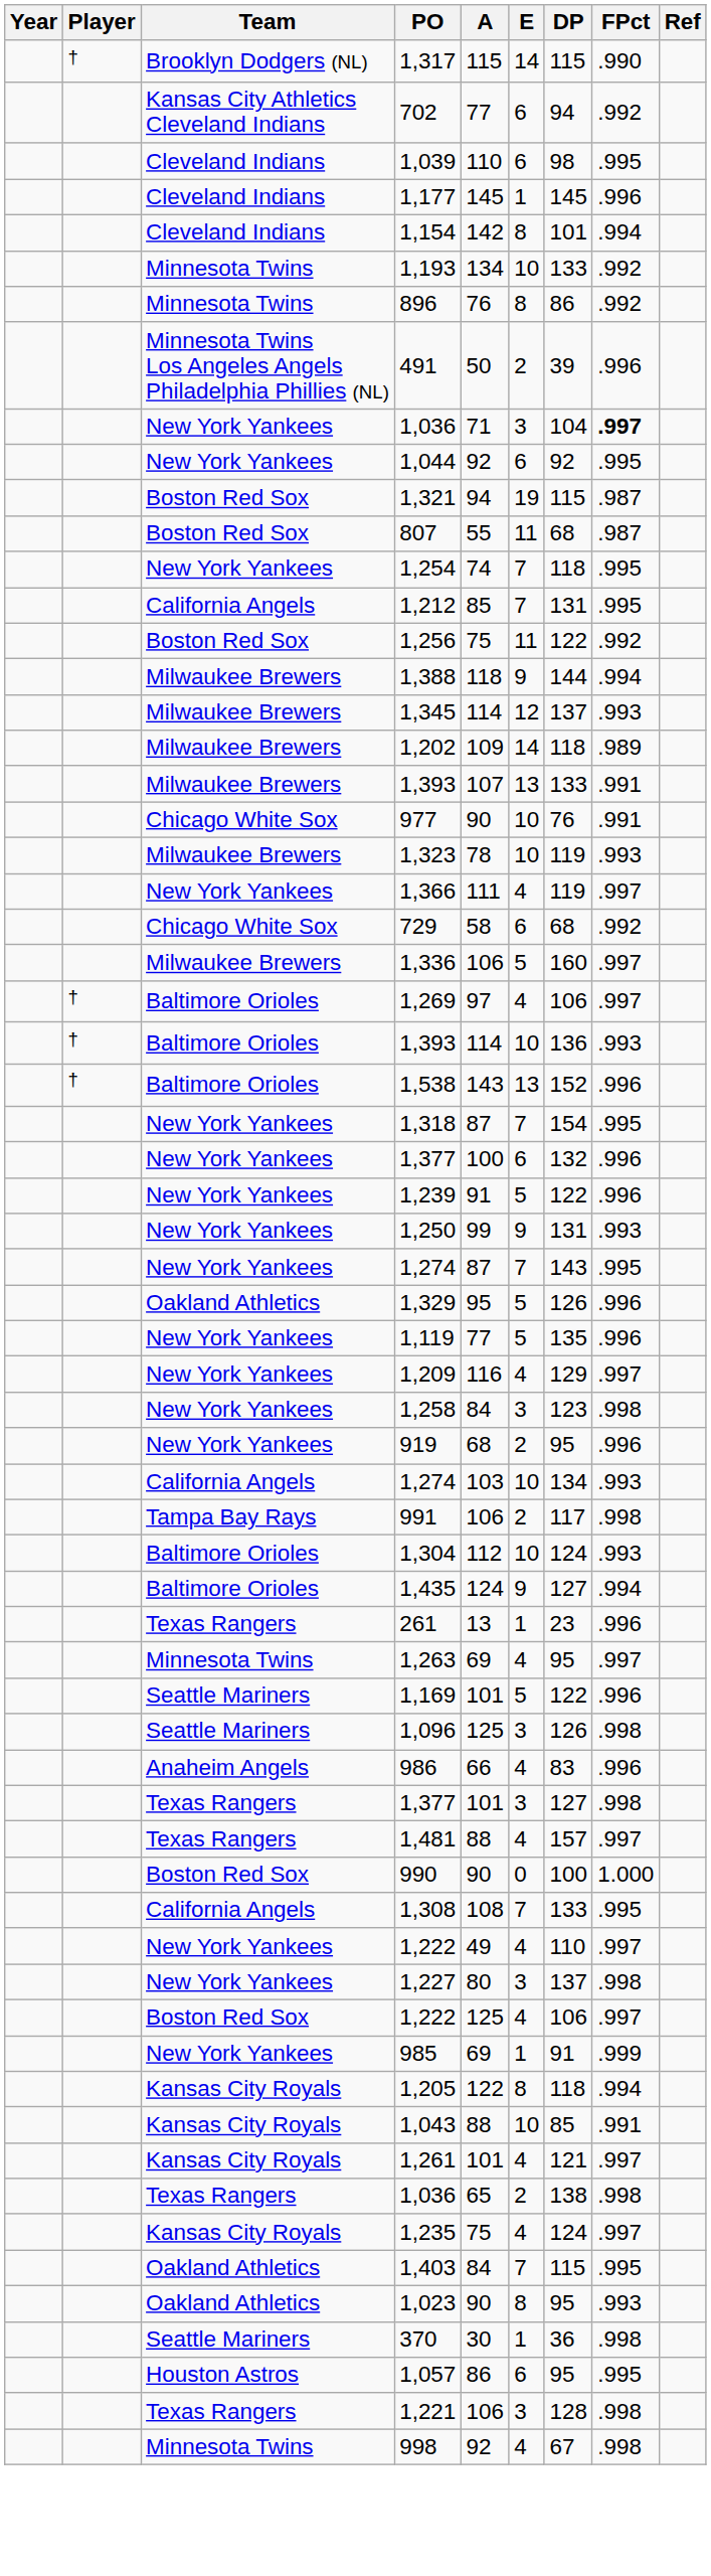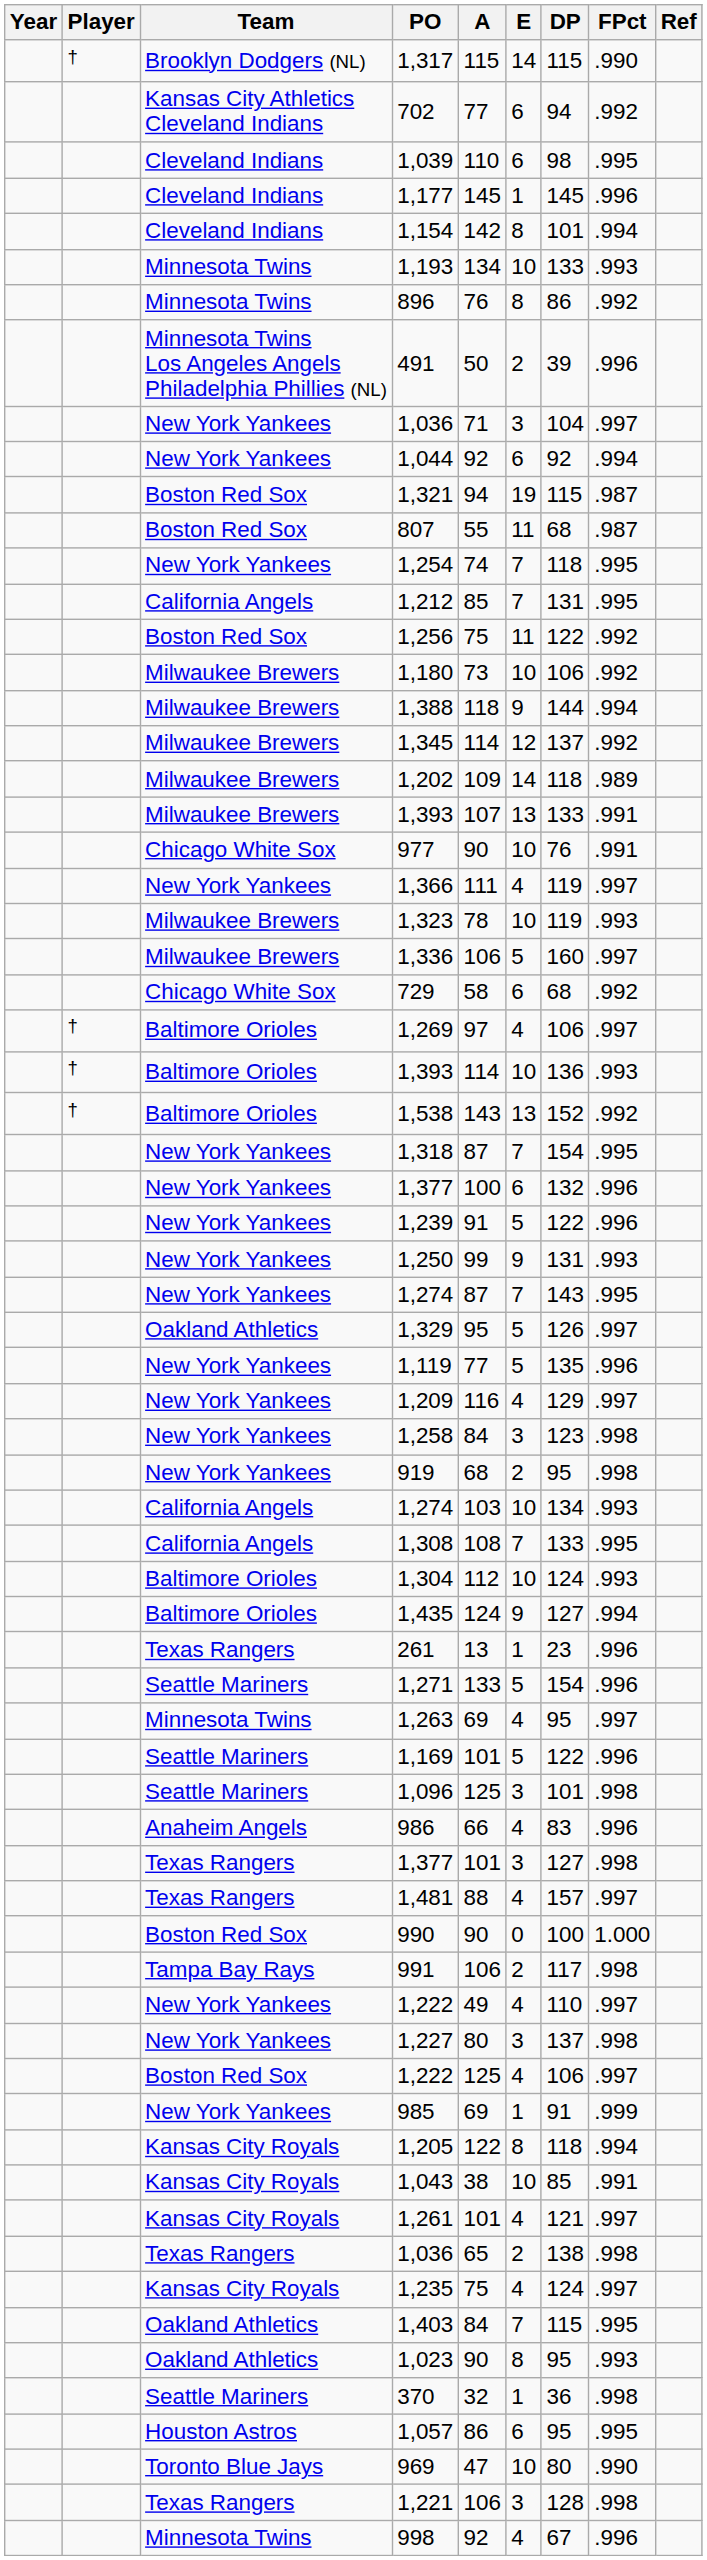 <table class="wikitable sortable" border="1">
 <tr>
 <th>Year</th>
 <th>Player</th>
 <th>Team</th>
 <th>PO</th>
 <th>A</th>
 <th>E</th>
 <th>DP</th>
 <th>FPct</th>
 <th class="unsortable">Ref</th>
 </tr>
 <tr>
 <td></td>
 <td><sup>†</sup></td>
 <td><a href='#'>Brooklyn Dodgers</a> <small>(NL)</small></td>
 <td>1,317</td>
 <td>115</td>
 <td>14</td>
 <td>115</td>
 <td>.990</td>
 <td></td>
 </tr>
 <tr>
 <td></td>
 <td></td>
 <td><a href='#'>Kansas City Athletics</a><br><a href='#'>Cleveland Indians</a></td>
 <td>702</td>
 <td>77</td>
 <td>6</td>
 <td>94</td>
 <td>.992</td>
 <td><br></td>
 </tr>
 <tr>
 <td></td>
 <td></td>
 <td><a href='#'>Cleveland Indians</a></td>
 <td>1,039</td>
 <td>110</td>
 <td>6</td>
 <td>98</td>
 <td>.995</td>
 <td></td>
 </tr>
 <tr>
 <td></td>
 <td></td>
 <td><a href='#'>Cleveland Indians</a></td>
 <td>1,177</td>
 <td>145</td>
 <td>1</td>
 <td>145</td>
 <td>.996</td>
 <td></td>
 </tr>
 <tr>
 <td></td>
 <td></td>
 <td><a href='#'>Cleveland Indians</a></td>
 <td>1,154</td>
 <td>142</td>
 <td>8</td>
 <td>101</td>
 <td>.994</td>
 <td></td>
 </tr>
 <tr>
 <td></td>
 <td></td>
 <td><a href='#'>Minnesota Twins</a></td>
 <td>1,193</td>
 <td>134</td>
 <td>10</td>
 <td>133</td>
-<td>.992</td>
+<td>.993</td>
 <td></td>
 </tr>
 <tr>
 <td></td>
 <td></td>
 <td><a href='#'>Minnesota Twins</a></td>
 <td>896</td>
 <td>76</td>
 <td>8</td>
 <td>86</td>
 <td>.992</td>
 <td></td>
 </tr>
 <tr>
 <td></td>
 <td></td>
 <td><a href='#'>Minnesota Twins</a><br><a href='#'>Los Angeles Angels</a><br><a href='#'>Philadelphia Phillies</a> <small>(NL)</small></td>
 <td>491</td>
 <td>50</td>
 <td>2</td>
 <td>39</td>
 <td>.996</td>
 <td><br><br></td>
 </tr>
 <tr>
 <td></td>
 <td></td>
 <td><a href='#'>New York Yankees</a></td>
 <td>1,036</td>
 <td>71</td>
 <td>3</td>
 <td>104</td>
-<td><strong>.997</strong></td>
+<td>.997</td>
 <td></td>
 </tr>
 <tr>
 <td></td>
 <td></td>
 <td><a href='#'>New York Yankees</a></td>
 <td>1,044</td>
 <td>92</td>
 <td>6</td>
 <td>92</td>
-<td>.995</td>
+<td>.994</td>
 <td></td>
 </tr>
 <tr>
 <td></td>
 <td></td>
 <td><a href='#'>Boston Red Sox</a></td>
 <td>1,321</td>
 <td>94</td>
 <td>19</td>
 <td>115</td>
 <td>.987</td>
 <td></td>
 </tr>
 <tr>
 <td></td>
 <td></td>
 <td><a href='#'>Boston Red Sox</a></td>
 <td>807</td>
 <td>55</td>
 <td>11</td>
 <td>68</td>
 <td>.987</td>
 <td></td>
 </tr>
 <tr>
 <td></td>
 <td></td>
 <td><a href='#'>New York Yankees</a></td>
 <td>1,254</td>
 <td>74</td>
 <td>7</td>
 <td>118</td>
 <td>.995</td>
 <td></td>
 </tr>
 <tr>
 <td></td>
 <td></td>
 <td><a href='#'>California Angels</a></td>
 <td>1,212</td>
 <td>85</td>
 <td>7</td>
 <td>131</td>
 <td>.995</td>
 <td></td>
 </tr>
 <tr>
 <td></td>
 <td></td>
 <td><a href='#'>Boston Red Sox</a></td>
 <td>1,256</td>
 <td>75</td>
 <td>11</td>
 <td>122</td>
 <td>.992</td>
 <td></td>
 </tr>
 <tr>
 <td></td>
 <td></td>
 <td><a href='#'>Milwaukee Brewers</a></td>
+<td>1,180</td>
+<td>73</td>
+<td>10</td>
+<td>106</td>
+<td>.992</td>
+<td></td>
+</tr>
+<tr>
+<td></td>
+<td></td>
+<td><a href='#'>Milwaukee Brewers</a></td>
 <td>1,388</td>
 <td>118</td>
 <td>9</td>
 <td>144</td>
 <td>.994</td>
 <td></td>
 </tr>
 <tr>
 <td></td>
 <td></td>
 <td><a href='#'>Milwaukee Brewers</a></td>
 <td>1,345</td>
 <td>114</td>
 <td>12</td>
 <td>137</td>
-<td>.993</td>
+<td>.992</td>
 <td></td>
 </tr>
 <tr>
 <td></td>
 <td></td>
 <td><a href='#'>Milwaukee Brewers</a></td>
 <td>1,202</td>
 <td>109</td>
 <td>14</td>
 <td>118</td>
 <td>.989</td>
 <td></td>
 </tr>
 <tr>
 <td></td>
 <td></td>
 <td><a href='#'>Milwaukee Brewers</a></td>
 <td>1,393</td>
 <td>107</td>
 <td>13</td>
 <td>133</td>
 <td>.991</td>
 <td></td>
 </tr>
 <tr>
 <td></td>
 <td></td>
 <td><a href='#'>Chicago White Sox</a></td>
 <td>977</td>
 <td>90</td>
 <td>10</td>
 <td>76</td>
 <td>.991</td>
 <td></td>
 </tr>
 <tr>
 <td></td>
 <td></td>
+<td><a href='#'>New York Yankees</a></td>
+<td>1,366</td>
+<td>111</td>
+<td>4</td>
+<td>119</td>
+<td>.997</td>
+<td></td>
+</tr>
+<tr>
+<td></td>
+<td></td>
 <td><a href='#'>Milwaukee Brewers</a></td>
 <td>1,323</td>
 <td>78</td>
 <td>10</td>
 <td>119</td>
 <td>.993</td>
 <td></td>
 </tr>
 <tr>
 <td></td>
 <td></td>
-<td><a href='#'>New York Yankees</a></td>
-<td>1,366</td>
-<td>111</td>
-<td>4</td>
-<td>119</td>
+<td><a href='#'>Milwaukee Brewers</a></td>
+<td>1,336</td>
+<td>106</td>
+<td>5</td>
+<td>160</td>
 <td>.997</td>
 <td></td>
 </tr>
 <tr>
 <td></td>
 <td></td>
 <td><a href='#'>Chicago White Sox</a></td>
 <td>729</td>
 <td>58</td>
 <td>6</td>
 <td>68</td>
 <td>.992</td>
-<td></td>
-</tr>
-<tr>
-<td></td>
-<td></td>
-<td><a href='#'>Milwaukee Brewers</a></td>
-<td>1,336</td>
-<td>106</td>
-<td>5</td>
-<td>160</td>
-<td>.997</td>
 <td></td>
 </tr>
 <tr>
 <td></td>
 <td><sup>†</sup></td>
 <td><a href='#'>Baltimore Orioles</a></td>
 <td>1,269</td>
 <td>97</td>
 <td>4</td>
 <td>106</td>
 <td>.997</td>
 <td></td>
 </tr>
 <tr>
 <td></td>
 <td><sup>†</sup></td>
 <td><a href='#'>Baltimore Orioles</a></td>
 <td>1,393</td>
 <td>114</td>
 <td>10</td>
 <td>136</td>
 <td>.993</td>
 <td></td>
 </tr>
 <tr>
 <td></td>
 <td><sup>†</sup></td>
 <td><a href='#'>Baltimore Orioles</a></td>
 <td>1,538</td>
 <td>143</td>
 <td>13</td>
 <td>152</td>
-<td>.996</td>
+<td>.992</td>
 <td></td>
 </tr>
 <tr>
 <td></td>
 <td></td>
 <td><a href='#'>New York Yankees</a></td>
 <td>1,318</td>
 <td>87</td>
 <td>7</td>
 <td>154</td>
 <td>.995</td>
 <td></td>
 </tr>
 <tr>
 <td></td>
 <td></td>
 <td><a href='#'>New York Yankees</a></td>
 <td>1,377</td>
 <td>100</td>
 <td>6</td>
 <td>132</td>
 <td>.996</td>
 <td></td>
 </tr>
 <tr>
 <td></td>
 <td></td>
 <td><a href='#'>New York Yankees</a></td>
 <td>1,239</td>
 <td>91</td>
 <td>5</td>
 <td>122</td>
 <td>.996</td>
 <td></td>
 </tr>
 <tr>
 <td></td>
 <td></td>
 <td><a href='#'>New York Yankees</a></td>
 <td>1,250</td>
 <td>99</td>
 <td>9</td>
 <td>131</td>
 <td>.993</td>
 <td></td>
 </tr>
 <tr>
 <td></td>
 <td></td>
 <td><a href='#'>New York Yankees</a></td>
 <td>1,274</td>
 <td>87</td>
 <td>7</td>
 <td>143</td>
 <td>.995</td>
 <td></td>
 </tr>
 <tr>
 <td></td>
 <td></td>
 <td><a href='#'>Oakland Athletics</a></td>
 <td>1,329</td>
 <td>95</td>
 <td>5</td>
 <td>126</td>
-<td>.996</td>
+<td>.997</td>
 <td></td>
 </tr>
 <tr>
 <td></td>
 <td></td>
 <td><a href='#'>New York Yankees</a></td>
 <td>1,119</td>
 <td>77</td>
 <td>5</td>
 <td>135</td>
 <td>.996</td>
 <td></td>
 </tr>
 <tr>
 <td></td>
 <td></td>
 <td><a href='#'>New York Yankees</a></td>
 <td>1,209</td>
 <td>116</td>
 <td>4</td>
 <td>129</td>
 <td>.997</td>
 <td></td>
 </tr>
 <tr>
 <td></td>
 <td></td>
 <td><a href='#'>New York Yankees</a></td>
 <td>1,258</td>
 <td>84</td>
 <td>3</td>
 <td>123</td>
 <td>.998</td>
 <td></td>
 </tr>
 <tr>
 <td></td>
 <td></td>
 <td><a href='#'>New York Yankees</a></td>
 <td>919</td>
 <td>68</td>
 <td>2</td>
 <td>95</td>
-<td>.996</td>
+<td>.998</td>
 <td></td>
 </tr>
 <tr>
 <td></td>
 <td></td>
 <td><a href='#'>California Angels</a></td>
 <td>1,274</td>
 <td>103</td>
 <td>10</td>
 <td>134</td>
 <td>.993</td>
 <td></td>
 </tr>
 <tr>
 <td></td>
 <td></td>
-<td><a href='#'>Tampa Bay Rays</a></td>
-<td>991</td>
-<td>106</td>
-<td>2</td>
-<td>117</td>
-<td>.998</td>
+<td><a href='#'>California Angels</a></td>
+<td>1,308</td>
+<td>108</td>
+<td>7</td>
+<td>133</td>
+<td>.995</td>
 <td></td>
 </tr>
 <tr>
 <td></td>
 <td></td>
 <td><a href='#'>Baltimore Orioles</a></td>
 <td>1,304</td>
 <td>112</td>
 <td>10</td>
 <td>124</td>
 <td>.993</td>
 <td></td>
 </tr>
 <tr>
 <td></td>
 <td></td>
 <td><a href='#'>Baltimore Orioles</a></td>
 <td>1,435</td>
 <td>124</td>
 <td>9</td>
 <td>127</td>
 <td>.994</td>
 <td></td>
 </tr>
 <tr>
 <td></td>
 <td></td>
 <td><a href='#'>Texas Rangers</a></td>
 <td>261</td>
 <td>13</td>
 <td>1</td>
 <td>23</td>
 <td>.996</td>
 <td></td>
 </tr>
 <tr>
 <td></td>
 <td></td>
+<td><a href='#'>Seattle Mariners</a></td>
+<td>1,271</td>
+<td>133</td>
+<td>5</td>
+<td>154</td>
+<td>.996</td>
+<td></td>
+</tr>
+<tr>
+<td></td>
+<td></td>
 <td><a href='#'>Minnesota Twins</a></td>
 <td>1,263</td>
 <td>69</td>
 <td>4</td>
 <td>95</td>
 <td>.997</td>
 <td></td>
 </tr>
 <tr>
 <td></td>
 <td></td>
 <td><a href='#'>Seattle Mariners</a></td>
 <td>1,169</td>
 <td>101</td>
 <td>5</td>
 <td>122</td>
 <td>.996</td>
 <td></td>
 </tr>
 <tr>
 <td></td>
 <td></td>
 <td><a href='#'>Seattle Mariners</a></td>
 <td>1,096</td>
 <td>125</td>
 <td>3</td>
-<td>126</td>
+<td>101</td>
 <td>.998</td>
 <td></td>
 </tr>
 <tr>
 <td></td>
 <td></td>
 <td><a href='#'>Anaheim Angels</a></td>
 <td>986</td>
 <td>66</td>
 <td>4</td>
 <td>83</td>
 <td>.996</td>
 <td></td>
 </tr>
 <tr>
 <td></td>
 <td></td>
 <td><a href='#'>Texas Rangers</a></td>
 <td>1,377</td>
 <td>101</td>
 <td>3</td>
 <td>127</td>
 <td>.998</td>
 <td></td>
 </tr>
 <tr>
 <td></td>
 <td></td>
 <td><a href='#'>Texas Rangers</a></td>
 <td>1,481</td>
 <td>88</td>
 <td>4</td>
 <td>157</td>
 <td>.997</td>
 <td></td>
 </tr>
 <tr>
 <td></td>
 <td></td>
 <td><a href='#'>Boston Red Sox</a></td>
 <td>990</td>
 <td>90</td>
 <td>0</td>
 <td>100</td>
 <td>1.000</td>
 <td></td>
 </tr>
 <tr>
 <td></td>
 <td></td>
-<td><a href='#'>California Angels</a></td>
-<td>1,308</td>
-<td>108</td>
-<td>7</td>
-<td>133</td>
-<td>.995</td>
+<td><a href='#'>Tampa Bay Rays</a></td>
+<td>991</td>
+<td>106</td>
+<td>2</td>
+<td>117</td>
+<td>.998</td>
 <td></td>
 </tr>
 <tr>
 <td></td>
 <td></td>
 <td><a href='#'>New York Yankees</a></td>
 <td>1,222</td>
 <td>49</td>
 <td>4</td>
 <td>110</td>
 <td>.997</td>
 <td></td>
 </tr>
 <tr>
 <td></td>
 <td></td>
 <td><a href='#'>New York Yankees</a></td>
 <td>1,227</td>
 <td>80</td>
 <td>3</td>
 <td>137</td>
 <td>.998</td>
 <td></td>
 </tr>
 <tr>
 <td></td>
 <td></td>
 <td><a href='#'>Boston Red Sox</a></td>
 <td>1,222</td>
 <td>125</td>
 <td>4</td>
 <td>106</td>
 <td>.997</td>
 <td></td>
 </tr>
 <tr>
 <td></td>
 <td></td>
 <td><a href='#'>New York Yankees</a></td>
 <td>985</td>
 <td>69</td>
 <td>1</td>
 <td>91</td>
 <td>.999</td>
 <td></td>
 </tr>
 <tr>
 <td></td>
 <td></td>
 <td><a href='#'>Kansas City Royals</a></td>
 <td>1,205</td>
 <td>122</td>
 <td>8</td>
 <td>118</td>
 <td>.994</td>
 <td></td>
 </tr>
 <tr>
 <td></td>
 <td></td>
 <td><a href='#'>Kansas City Royals</a></td>
 <td>1,043</td>
-<td>88</td>
+<td>38</td>
 <td>10</td>
 <td>85</td>
 <td>.991</td>
 <td></td>
 </tr>
 <tr>
 <td></td>
 <td></td>
 <td><a href='#'>Kansas City Royals</a></td>
 <td>1,261</td>
 <td>101</td>
 <td>4</td>
 <td>121</td>
 <td>.997</td>
 <td></td>
 </tr>
 <tr>
 <td></td>
 <td></td>
 <td><a href='#'>Texas Rangers</a></td>
 <td>1,036</td>
 <td>65</td>
 <td>2</td>
 <td>138</td>
 <td>.998</td>
 <td></td>
 </tr>
 <tr>
 <td></td>
 <td></td>
 <td><a href='#'>Kansas City Royals</a></td>
 <td>1,235</td>
 <td>75</td>
 <td>4</td>
 <td>124</td>
 <td>.997</td>
 <td></td>
 </tr>
 <tr>
 <td></td>
 <td></td>
 <td><a href='#'>Oakland Athletics</a></td>
 <td>1,403</td>
 <td>84</td>
 <td>7</td>
 <td>115</td>
 <td>.995</td>
 <td></td>
 </tr>
 <tr>
 <td></td>
 <td></td>
 <td><a href='#'>Oakland Athletics</a></td>
 <td>1,023</td>
 <td>90</td>
 <td>8</td>
 <td>95</td>
 <td>.993</td>
 <td></td>
 </tr>
 <tr>
 <td></td>
 <td></td>
 <td><a href='#'>Seattle Mariners</a></td>
 <td>370</td>
-<td>30</td>
+<td>32</td>
 <td>1</td>
 <td>36</td>
 <td>.998</td>
 <td></td>
 </tr>
 <tr>
 <td></td>
 <td></td>
 <td><a href='#'>Houston Astros</a></td>
 <td>1,057</td>
 <td>86</td>
 <td>6</td>
 <td>95</td>
 <td>.995</td>
+<td></td>
+</tr>
+<tr>
+<td></td>
+<td></td>
+<td><a href='#'>Toronto Blue Jays</a></td>
+<td>969</td>
+<td>47</td>
+<td>10</td>
+<td>80</td>
+<td>.990</td>
 <td></td>
 </tr>
 <tr>
 <td></td>
 <td></td>
 <td><a href='#'>Texas Rangers</a></td>
 <td>1,221</td>
 <td>106</td>
 <td>3</td>
 <td>128</td>
 <td>.998</td>
 <td></td>
 </tr>
 <tr>
 <td></td>
 <td></td>
 <td><a href='#'>Minnesota Twins</a></td>
 <td>998</td>
 <td>92</td>
 <td>4</td>
 <td>67</td>
-<td>.998</td>
+<td>.996</td>
 <td></td>
 </tr>
 </table>
